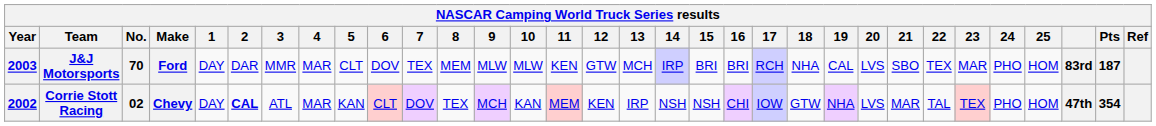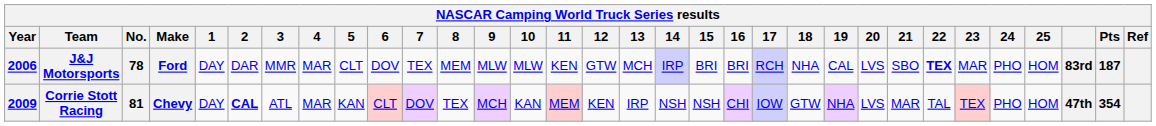 <table class="wikitable" style="text-align:center; font-size:75%">
 <tr>
 <th colspan=32><a href='#'>NASCAR Camping World Truck Series</a> results</th>
 </tr>
 <tr>
 <th>Year</th>
 <th>Team</th>
 <th>No.</th>
 <th>Make</th>
 <th>1</th>
 <th>2</th>
 <th>3</th>
 <th>4</th>
 <th>5</th>
 <th>6</th>
 <th>7</th>
 <th>8</th>
 <th>9</th>
 <th>10</th>
 <th>11</th>
 <th>12</th>
 <th>13</th>
 <th>14</th>
 <th>15</th>
 <th>16</th>
 <th>17</th>
 <th>18</th>
 <th>19</th>
 <th>20</th>
 <th>21</th>
 <th>22</th>
 <th>23</th>
 <th>24</th>
 <th>25</th>
 <th></th>
 <th>Pts</th>
 <th>Ref</th>
 </tr>
 <tr>
-<th><a href='#'>2003</a></th>
+<th><a href='#'>2006</a></th>
 <th><a href='#'>J&J Motorsports</a></th>
-<th>70</th>
+<th>78</th>
 <th><a href='#'>Ford</a></th>
 <td><a href='#'>DAY</a></td>
 <td><a href='#'>DAR</a></td>
 <td><a href='#'>MMR</a></td>
 <td><a href='#'>MAR</a></td>
 <td><a href='#'>CLT</a></td>
 <td><a href='#'>DOV</a></td>
 <td><a href='#'>TEX</a></td>
 <td><a href='#'>MEM</a></td>
 <td><a href='#'>MLW</a></td>
 <td><a href='#'>MLW</a></td>
 <td><a href='#'>KEN</a></td>
 <td><a href='#'>GTW</a></td>
 <td><a href='#'>MCH</a></td>
 <td style="background:#CFCFFF;"><a href='#'>IRP</a><br></td>
 <td><a href='#'>BRI</a></td>
 <td><a href='#'>BRI</a></td>
 <td style="background:#CFCFFF;"><a href='#'>RCH</a><br></td>
 <td><a href='#'>NHA</a></td>
 <td><a href='#'>CAL</a></td>
 <td><a href='#'>LVS</a></td>
 <td><a href='#'>SBO</a></td>
-<td><a href='#'>TEX</a></td>
+<td><strong><a href='#'>TEX</a></strong></td>
 <td><a href='#'>MAR</a></td>
 <td><a href='#'>PHO</a></td>
 <td><a href='#'>HOM</a></td>
 <th>83rd</th>
 <th>187</th>
 <th></th>
 </tr>
 <tr>
-<th><a href='#'>2002</a></th>
+<th><a href='#'>2009</a></th>
 <th><a href='#'>Corrie Stott Racing</a></th>
-<th>02</th>
+<th>81</th>
 <th><a href='#'>Chevy</a></th>
 <td><a href='#'>DAY</a></td>
 <td><strong><a href='#'>CAL</a></strong></td>
 <td><a href='#'>ATL</a></td>
 <td><a href='#'>MAR</a></td>
 <td><a href='#'>KAN</a></td>
 <td style="background:#FFCFCF;"><a href='#'>CLT</a><br></td>
 <td style="background:#EFCFFF;"><a href='#'>DOV</a><br></td>
 <td><a href='#'>TEX</a></td>
 <td style="background:#EFCFFF;"><a href='#'>MCH</a><br></td>
 <td><a href='#'>KAN</a></td>
 <td style="background:#FFCFCF;"><a href='#'>MEM</a><br></td>
 <td><a href='#'>KEN</a></td>
 <td><a href='#'>IRP</a></td>
 <td><a href='#'>NSH</a></td>
 <td><a href='#'>NSH</a></td>
 <td style="background:#EFCFFF;"><a href='#'>CHI</a><br></td>
 <td style="background:#CFCFFF;"><a href='#'>IOW</a><br></td>
 <td><a href='#'>GTW</a></td>
 <td style="background:#EFCFFF;"><a href='#'>NHA</a><br></td>
 <td><a href='#'>LVS</a></td>
 <td><a href='#'>MAR</a></td>
 <td><a href='#'>TAL</a></td>
 <td style="background:#FFCFCF;"><a href='#'>TEX</a><br></td>
 <td><a href='#'>PHO</a></td>
 <td><a href='#'>HOM</a></td>
 <th>47th</th>
 <th>354</th>
 <th></th>
 </tr>
 </table>
